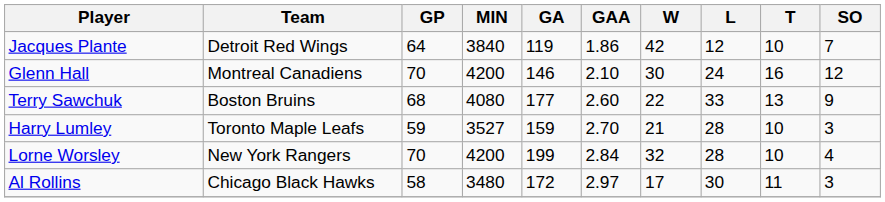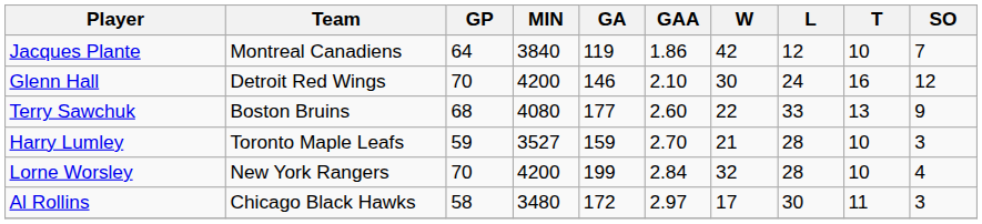 <table class="wikitable">
 <tr>
 <th bgcolor="#DDDDFF" width="20%">Player</th>
 <th bgcolor="#DDDDFF" width="20%">Team</th>
 <th bgcolor="#DDDDFF" width="6%">GP</th>
 <th bgcolor="#DDDDFF" width="6%">MIN</th>
 <th bgcolor="#DDDDFF" width="6%">GA</th>
 <th bgcolor="#DDDDFF" width="6%">GAA</th>
 <th bgcolor="#DDDDFF" width="6%">W</th>
 <th bgcolor="#DDDDFF" width="6%">L</th>
 <th bgcolor="#DDDDFF" width="6%">T</th>
 <th bgcolor="#DDDDFF" width="6%">SO</th>
 </tr>
 <tr>
 <td><a href='#'>Jacques Plante</a></td>
-<td>Detroit Red Wings</td>
+<td>Montreal Canadiens</td>
 <td>64</td>
 <td>3840</td>
 <td>119</td>
 <td>1.86</td>
 <td>42</td>
 <td>12</td>
 <td>10</td>
 <td>7</td>
 </tr>
 <tr>
 <td><a href='#'>Glenn Hall</a></td>
-<td>Montreal Canadiens</td>
+<td>Detroit Red Wings</td>
 <td>70</td>
 <td>4200</td>
 <td>146</td>
 <td>2.10</td>
 <td>30</td>
 <td>24</td>
 <td>16</td>
 <td>12</td>
 </tr>
 <tr>
 <td><a href='#'>Terry Sawchuk</a></td>
 <td>Boston Bruins</td>
 <td>68</td>
 <td>4080</td>
 <td>177</td>
 <td>2.60</td>
 <td>22</td>
 <td>33</td>
 <td>13</td>
 <td>9</td>
 </tr>
 <tr>
 <td><a href='#'>Harry Lumley</a></td>
 <td>Toronto Maple Leafs</td>
 <td>59</td>
 <td>3527</td>
 <td>159</td>
 <td>2.70</td>
 <td>21</td>
 <td>28</td>
 <td>10</td>
 <td>3</td>
 </tr>
 <tr>
 <td><a href='#'>Lorne Worsley</a></td>
 <td>New York Rangers</td>
 <td>70</td>
 <td>4200</td>
 <td>199</td>
 <td>2.84</td>
 <td>32</td>
 <td>28</td>
 <td>10</td>
 <td>4</td>
 </tr>
 <tr>
 <td><a href='#'>Al Rollins</a></td>
 <td>Chicago Black Hawks</td>
 <td>58</td>
 <td>3480</td>
 <td>172</td>
 <td>2.97</td>
 <td>17</td>
 <td>30</td>
 <td>11</td>
 <td>3</td>
 </tr>
 <tr>
 </tr>
 </table>
